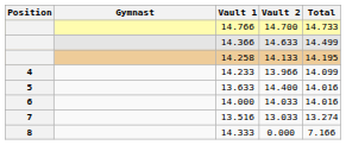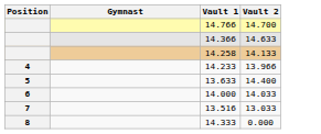 <table class="wikitable sortable" style="text-align:center; font-size:95%">
 <tr>
 <th scope=col>Position</th>
 <th scope=col width="210">Gymnast</th>
 <th scope=col>Vault 1</th>
 <th scope=col>Vault 2</th>
-<th scope=col>Total</th>
 </tr>
 <tr bgcolor=fffcaf>
 <th scope=row></th>
 <td align="left"></td>
 <td>14.766</td>
 <td>14.700</td>
-<td>14.733</td>
 </tr>
 <tr bgcolor=e5e5e5>
 <th scope=row></th>
 <td align="left"></td>
 <td>14.366</td>
 <td>14.633</td>
-<td>14.499</td>
 </tr>
 <tr bgcolor=eecc99>
 <th scope=row></th>
 <td align="left"></td>
 <td>14.258</td>
 <td>14.133</td>
-<td>14.195</td>
 </tr>
 <tr>
 <th scope=row>4</th>
 <td align="left"></td>
 <td>14.233</td>
 <td>13.966</td>
-<td>14.099</td>
 </tr>
 <tr>
 <th scope=row>5</th>
 <td align="left"></td>
 <td>13.633</td>
 <td>14.400</td>
-<td>14.016</td>
 </tr>
 <tr>
 <th scope=row>6</th>
 <td align="left"></td>
 <td>14.000</td>
 <td>14.033</td>
-<td>14.016</td>
 </tr>
 <tr>
 <th scope=row>7</th>
 <td align="left"></td>
 <td>13.516</td>
 <td>13.033</td>
-<td>13.274</td>
 </tr>
 <tr>
 <th scope=row>8</th>
 <td align="left"></td>
 <td>14.333</td>
 <td>0.000</td>
-<td>7.166</td>
 </tr>
 </table>
